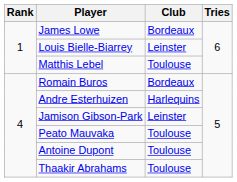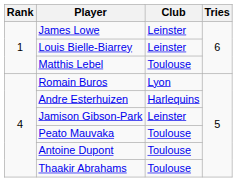 <table class="wikitable" style="text-align:center">
 <tr>
 <th>Rank</th>
 <th>Player</th>
 <th>Club</th>
 <th>Tries</th>
 </tr>
 <tr>
 <td rowspan=3>1</td>
 <td align=left> <a href='#'>James Lowe</a></td>
-<td align=left> <a href='#'>Bordeaux</a></td>
+<td align=left> <a href='#'>Leinster</a></td>
 <td rowspan=3>6</td>
 </tr>
 <tr>
 <td align=left> <a href='#'>Louis Bielle-Biarrey</a></td>
 <td align=left> <a href='#'>Leinster</a></td>
 </tr>
 <tr>
 <td align=left> <a href='#'>Matthis Lebel</a></td>
 <td align=left> <a href='#'>Toulouse</a></td>
 </tr>
 <tr>
 <td rowspan=6>4</td>
 <td align=left> <a href='#'>Romain Buros</a></td>
-<td align=left> <a href='#'>Bordeaux</a></td>
+<td align=left> <a href='#'>Lyon</a></td>
 <td rowspan=6>5</td>
 </tr>
 <tr>
 <td align=left> <a href='#'>Andre Esterhuizen</a></td>
 <td align=left> <a href='#'>Harlequins</a></td>
 </tr>
 <tr>
 <td align=left> <a href='#'>Jamison Gibson-Park</a></td>
 <td align=left> <a href='#'>Leinster</a></td>
 </tr>
 <tr>
 <td align=left> <a href='#'>Peato Mauvaka</a></td>
 <td align=left> <a href='#'>Toulouse</a></td>
 </tr>
 <tr>
 <td align=left> <a href='#'>Antoine Dupont</a></td>
 <td align=left> <a href='#'>Toulouse</a></td>
 </tr>
 <tr>
 <td align=left> <a href='#'>Thaakir Abrahams</a></td>
 <td align=left> <a href='#'>Toulouse</a></td>
 </tr>
 </table>
